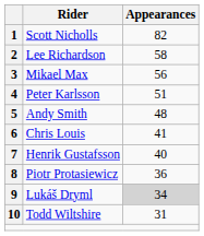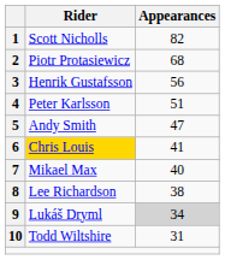 <table class="wikitable" style="text-align:center">
 <tr>
 <th></th>
 <th>Rider</th>
 <th>Appearances</th>
 </tr>
 <tr>
 <th>1</th>
 <td align=left> <a href='#'>Scott Nicholls</a></td>
 <td>82</td>
 </tr>
 <tr>
 <th>2</th>
-<td align=left> <a href='#'>Lee Richardson</a></td>
-<td>58</td>
+<td align=left> <a href='#'>Piotr Protasiewicz</a></td>
+<td>68</td>
 </tr>
 <tr>
 <th>3</th>
-<td align=left> <a href='#'>Mikael Max</a></td>
+<td align=left> <a href='#'>Henrik Gustafsson</a></td>
 <td>56</td>
 </tr>
 <tr>
 <th>4</th>
 <td align=left> <a href='#'>Peter Karlsson</a></td>
 <td>51</td>
 </tr>
 <tr>
 <th>5</th>
 <td align=left> <a href='#'>Andy Smith</a></td>
-<td>48</td>
+<td>47</td>
 </tr>
 <tr>
 <th>6</th>
-<td align=left> <a href='#'>Chris Louis</a></td>
+<td align=left style="background: gold;"> <a href='#'>Chris Louis</a></td>
 <td>41</td>
 </tr>
 <tr>
 <th>7</th>
-<td align=left> <a href='#'>Henrik Gustafsson</a></td>
+<td align=left> <a href='#'>Mikael Max</a></td>
 <td>40</td>
 </tr>
 <tr>
 <th>8</th>
-<td align=left> <a href='#'>Piotr Protasiewicz</a></td>
-<td>36</td>
+<td align=left> <a href='#'>Lee Richardson</a></td>
+<td>38</td>
 </tr>
 <tr>
 <th>9</th>
 <td align=left> <a href='#'>Lukáš Dryml</a></td>
 <td style="background: lightgrey;">34</td>
 </tr>
 <tr>
 <th>10</th>
 <td align=left> <a href='#'>Todd Wiltshire</a></td>
 <td>31</td>
 </tr>
 <tr>
 <td colspan=4></td>
 </tr>
 </table>
